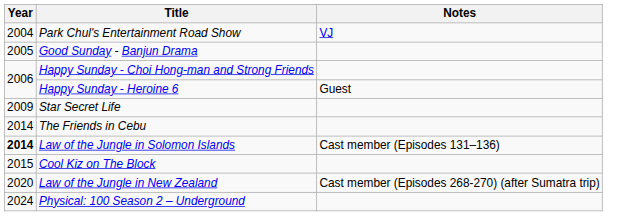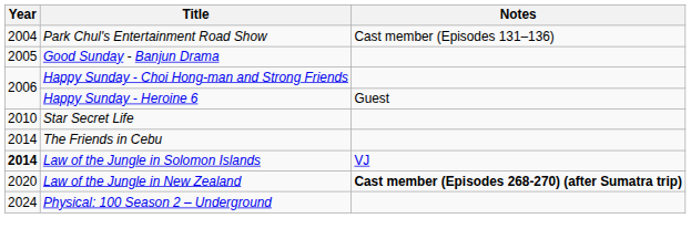 <table class="wikitable">
 <tr>
 <th width=10>Year</th>
 <th>Title</th>
 <th>Notes</th>
 </tr>
 <tr>
 <td>2004</td>
 <td><em>Park Chul's Entertainment Road Show</em></td>
-<td><a href='#'>VJ</a></td>
+<td>Cast member (Episodes 131–136)</td>
 </tr>
 <tr>
 <td>2005</td>
 <td><em><a href='#'>Good Sunday</a> - <a href='#'>Banjun Drama</a></em></td>
 <td></td>
 </tr>
 <tr>
 <td rowspan=2>2006</td>
 <td><em><a href='#'>Happy Sunday - Choi Hong-man and Strong Friends</a></em></td>
 <td></td>
 </tr>
 <tr>
 <td><em><a href='#'>Happy Sunday - Heroine 6</a></em></td>
 <td>Guest</td>
 </tr>
 <tr>
-<td>2009</td>
+<td>2010</td>
 <td><em>Star Secret Life</em></td>
 <td></td>
 </tr>
 <tr>
 <td>2014</td>
 <td><em>The Friends in Cebu</em></td>
 <td></td>
 </tr>
 <tr>
 <td><strong>2014</strong></td>
 <td><em><a href='#'>Law of the Jungle in Solomon Islands</a></em></td>
-<td>Cast member (Episodes 131–136)</td>
-</tr>
-<tr>
-<td>2015</td>
-<td><em><a href='#'>Cool Kiz on The Block</a></em></td>
-<td></td>
+<td><a href='#'>VJ</a></td>
 </tr>
 <tr>
 <td>2020</td>
 <td><em><a href='#'>Law of the Jungle in New Zealand</a></em></td>
-<td>Cast member (Episodes 268-270) (after Sumatra trip)</td>
+<td><strong>Cast member (Episodes 268-270) (after Sumatra trip)</strong></td>
 </tr>
 <tr>
 <td>2024</td>
 <td><em><a href='#'>Physical: 100 Season 2 – Underground</a></em></td>
 <td></td>
 </tr>
 </table>
